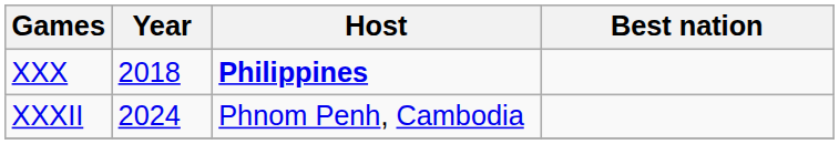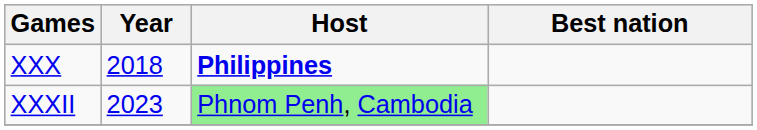 <table class=wikitable>
 <tr>
 <th width=50>Games</th>
 <th width=50>Year</th>
 <th width=180>Host</th>
 <th width=160>Best nation</th>
 </tr>
 <tr>
 <td><a href='#'>XXX</a></td>
 <td><a href='#'>2018</a></td>
 <td><strong><a href='#'>Philippines</a></strong></td>
 <td></td>
 </tr>
 <tr>
 <td><a href='#'>XXXII</a></td>
-<td><a href='#'>2024</a></td>
-<td><a href='#'>Phnom Penh</a>, <a href='#'>Cambodia</a></td>
+<td><a href='#'>2023</a></td>
+<td style="background: lightgreen;"><a href='#'>Phnom Penh</a>, <a href='#'>Cambodia</a></td>
 <td></td>
 </tr>
 <tr>
 </tr>
 </table>
